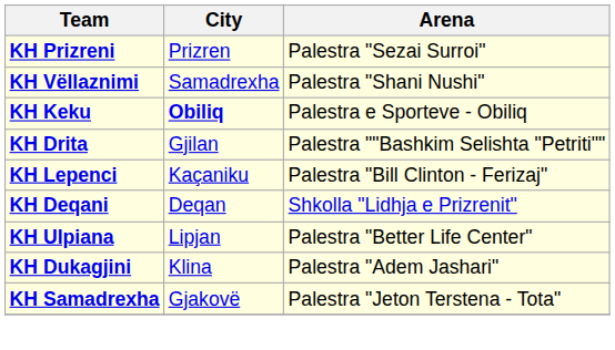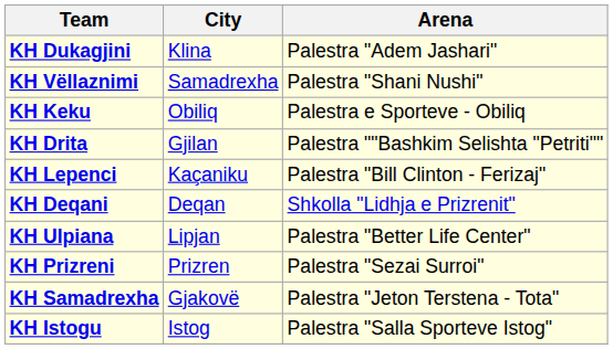 <table class="wikitable sortable">
 <tr>
 <th>Team</th>
 <th>City</th>
 <th>Arena</th>
 </tr>
 <tr bgcolor=ffffe0>
-<td><strong><a href='#'>KH Prizreni</a></strong></td>
-<td><a href='#'>Prizren</a></td>
-<td>Palestra "Sezai Surroi"</td>
+<td><strong><a href='#'>KH Dukagjini</a></strong></td>
+<td><a href='#'>Klina</a></td>
+<td>Palestra "Adem Jashari"</td>
 </tr>
 <tr bgcolor=ffffe0>
 <td><strong><a href='#'>KH Vëllaznimi</a></strong></td>
 <td><a href='#'>Samadrexha</a></td>
 <td>Palestra "Shani Nushi"</td>
 </tr>
 <tr bgcolor=ffffe0>
 <td><strong><a href='#'>KH Keku</a></strong></td>
-<td><strong><a href='#'>Obiliq</a></strong></td>
+<td><a href='#'>Obiliq</a></td>
 <td>Palestra e Sporteve - Obiliq</td>
 </tr>
 <tr bgcolor=ffffe0>
 <td><strong><a href='#'>KH Drita</a></strong></td>
 <td><a href='#'>Gjilan</a></td>
 <td>Palestra ""Bashkim Selishta "Petriti""</td>
 </tr>
 <tr bgcolor=ffffe0>
 <td><strong><a href='#'>KH Lepenci</a></strong></td>
 <td><a href='#'>Kaçaniku</a></td>
 <td>Palestra "Bill Clinton - Ferizaj"</td>
 </tr>
 <tr bgcolor=ffffe0>
 <td><strong><a href='#'>KH Deqani</a></strong></td>
 <td><a href='#'>Deqan</a></td>
 <td><a href='#'>Shkolla "Lidhja e Prizrenit"</a></td>
 </tr>
 <tr bgcolor=ffffe0>
 <td><strong><a href='#'>KH Ulpiana</a></strong></td>
 <td><a href='#'>Lipjan</a></td>
 <td>Palestra "Better Life Center"</td>
 </tr>
 <tr bgcolor=ffffe0>
-<td><strong><a href='#'>KH Dukagjini</a></strong></td>
-<td><a href='#'>Klina</a></td>
-<td>Palestra "Adem Jashari"</td>
+<td><strong><a href='#'>KH Prizreni</a></strong></td>
+<td><a href='#'>Prizren</a></td>
+<td>Palestra "Sezai Surroi"</td>
 </tr>
 <tr bgcolor=ffffe0>
 <td><strong><a href='#'>KH Samadrexha</a></strong></td>
 <td><a href='#'>Gjakovë</a></td>
 <td>Palestra "Jeton Terstena - Tota"</td>
 </tr>
 <tr bgcolor=ffffe0>
+<td><strong><a href='#'>KH Istogu</a></strong></td>
+<td><a href='#'>Istog</a></td>
+<td>Palestra "Salla Sporteve Istog"</td>
+</tr>
+<tr bgcolor=ffffe0>
 </tr>
 </table>
